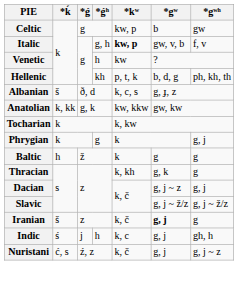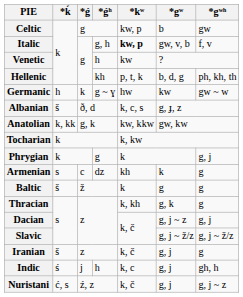 <table class=wikitable>
 <tr>
 <th>PIE</th>
 <th>*ḱ</th>
 <th>*ǵ</th>
 <th>*ǵʰ</th>
 <th>*kʷ</th>
 <th>*gʷ</th>
 <th>*gʷʰ</th>
 </tr>
 <tr>
 <th>Celtic</th>
 <td rowspan="4">k</td>
 <td colspan="2">g</td>
 <td>kw, p</td>
 <td>b</td>
 <td>gw</td>
 </tr>
 <tr>
 <th>Italic</th>
 <td rowspan="3">g</td>
 <td>g, h</td>
 <td><strong>kw, p</strong></td>
 <td>gw, v, b</td>
 <td>f, v</td>
 </tr>
 <tr>
 <th>Venetic</th>
 <td>h</td>
 <td>kw</td>
 <td colspan="2">?</td>
 </tr>
 <tr>
 <th>Hellenic</th>
 <td>kh</td>
 <td>p, t, k</td>
 <td>b, d, g</td>
 <td>ph, kh, th</td>
 </tr>
 <tr>
+<th>Germanic</th>
+<td>h</td>
+<td>k</td>
+<td>g ~ ɣ</td>
+<td>hw</td>
+<td>kw</td>
+<td>gw ~ w</td>
+</tr>
+<tr>
 <th>Albanian</th>
 <td colspan="1">š</td>
 <td colspan="2">ð, d</td>
 <td>k, c, s</td>
 <td colspan="2">g, ɟ, z</td>
 </tr>
 <tr>
 <th>Anatolian</th>
 <td>k, kk</td>
 <td colspan="2">g, k</td>
 <td>kw, kkw</td>
 <td colspan="2">gw, kw</td>
 </tr>
 <tr>
 <th>Tocharian</th>
 <td colspan="3">k</td>
 <td colspan="3">k, kw</td>
 </tr>
 <tr>
 <th>Phrygian</th>
 <td colspan="2">k</td>
 <td>g</td>
 <td colspan="2">k</td>
 <td>g, j</td>
 </tr>
 <tr>
+<th>Armenian</th>
+<td>s</td>
+<td>c</td>
+<td>dz</td>
+<td>kh</td>
+<td>k</td>
+<td>g</td>
+</tr>
+<tr>
 <th>Baltic</th>
-<td>h</td>
+<td colspan="1">š</td>
 <td colspan="2">ž</td>
 <td>k</td>
 <td>g</td>
 <td>g</td>
 </tr>
 <tr>
 <th>Thracian</th>
 <td rowspan="3">s</td>
 <td colspan="2" rowspan="3">z</td>
 <td>k, kh</td>
 <td>g, k</td>
 <td>g</td>
 </tr>
 <tr>
 <th>Dacian</th>
 <td rowspan="2">k, č</td>
 <td>g, j ~ z</td>
 <td>g, j</td>
 </tr>
 <tr>
 <th>Slavic</th>
 <td>g, j ~ ž/z</td>
 <td>g, j ~ ž/z</td>
 </tr>
 <tr>
 <th>Iranian</th>
 <td colspan="1">š</td>
 <td colspan="2">z</td>
 <td>k, č</td>
-<td><strong>g, j</strong></td>
+<td>g, j</td>
 <td>g</td>
 </tr>
 <tr>
 <th>Indic</th>
 <td>ś</td>
 <td>j</td>
 <td>h</td>
 <td>k, c</td>
 <td>g, j</td>
 <td>gh, h</td>
 </tr>
 <tr>
 <th>Nuristani</th>
 <td>ć, s</td>
 <td colspan="2">ź, z</td>
 <td>k, č</td>
 <td>g, j</td>
 <td>g, j ~ z</td>
 </tr>
 </table>
